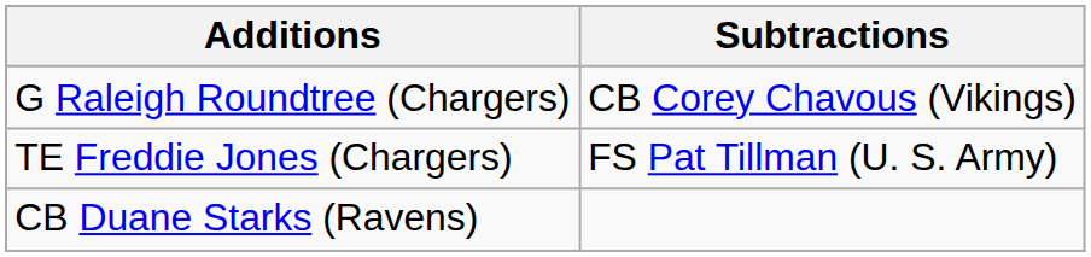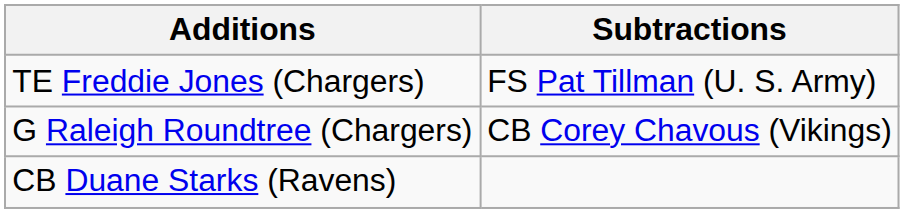 <table class="wikitable">
 <tr>
 <th>Additions</th>
 <th>Subtractions</th>
 </tr>
 <tr>
+<td>TE <a href='#'>Freddie Jones</a> (Chargers)</td>
+<td>FS <a href='#'>Pat Tillman</a> (U. S. Army)</td>
+</tr>
+<tr>
 <td>G <a href='#'>Raleigh Roundtree</a> (Chargers)</td>
 <td>CB <a href='#'>Corey Chavous</a> (Vikings)</td>
-</tr>
-<tr>
-<td>TE <a href='#'>Freddie Jones</a> (Chargers)</td>
-<td>FS <a href='#'>Pat Tillman</a> (U. S. Army)</td>
 </tr>
 <tr>
 <td>CB <a href='#'>Duane Starks</a> (Ravens)</td>
 <td></td>
 </tr>
 </table>
